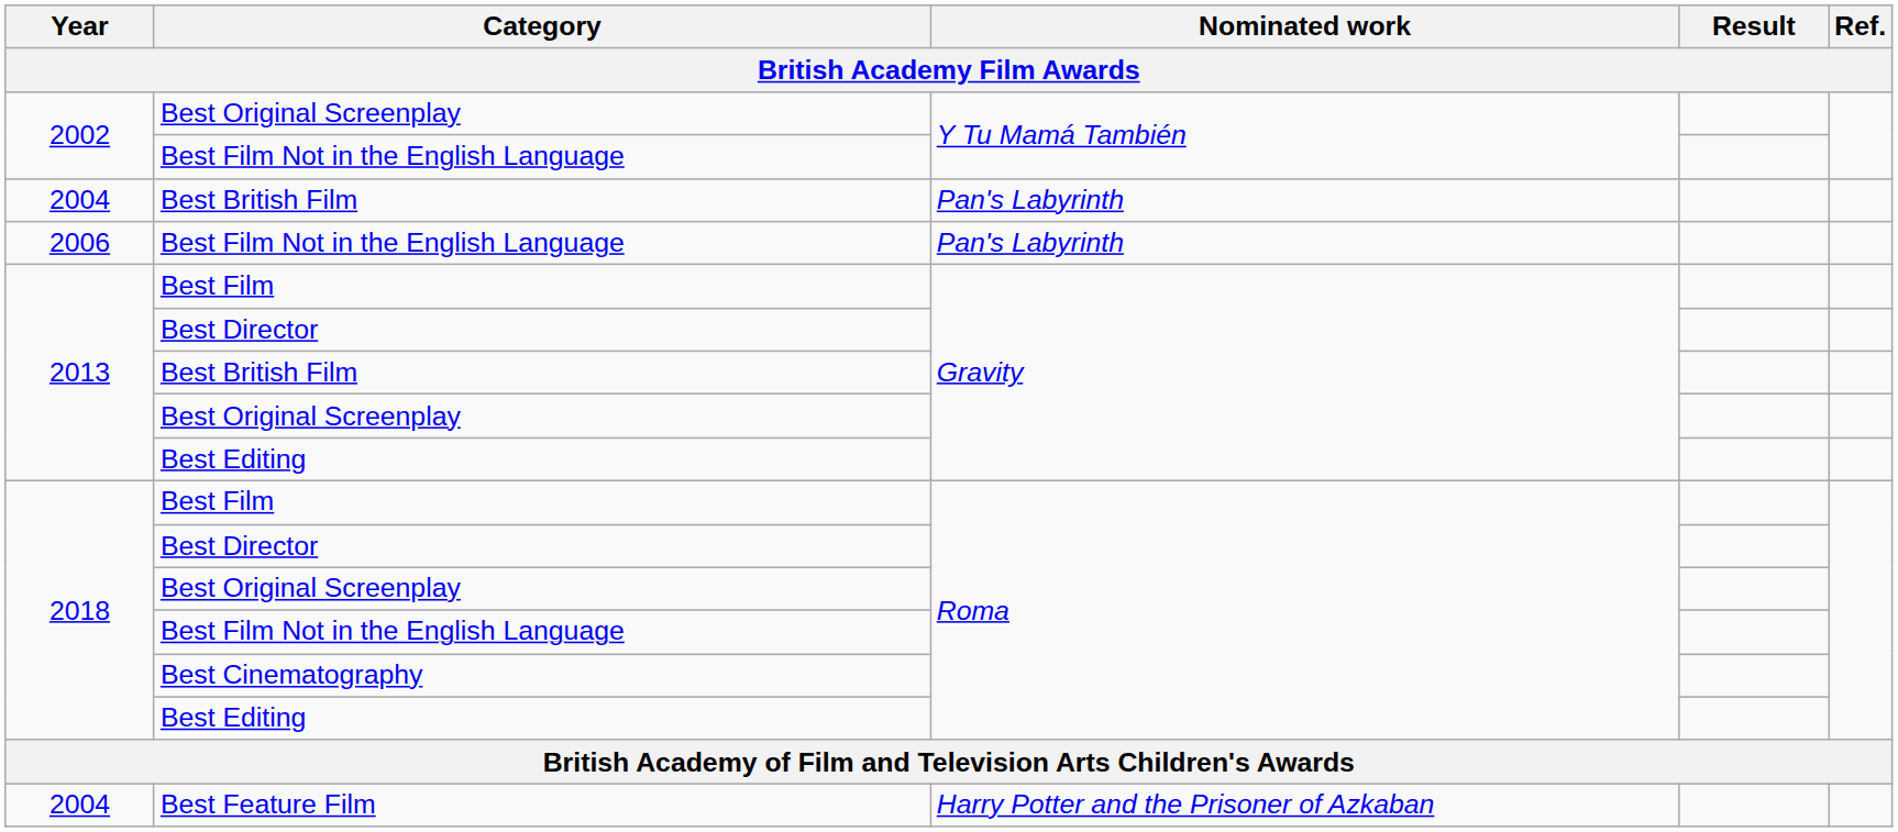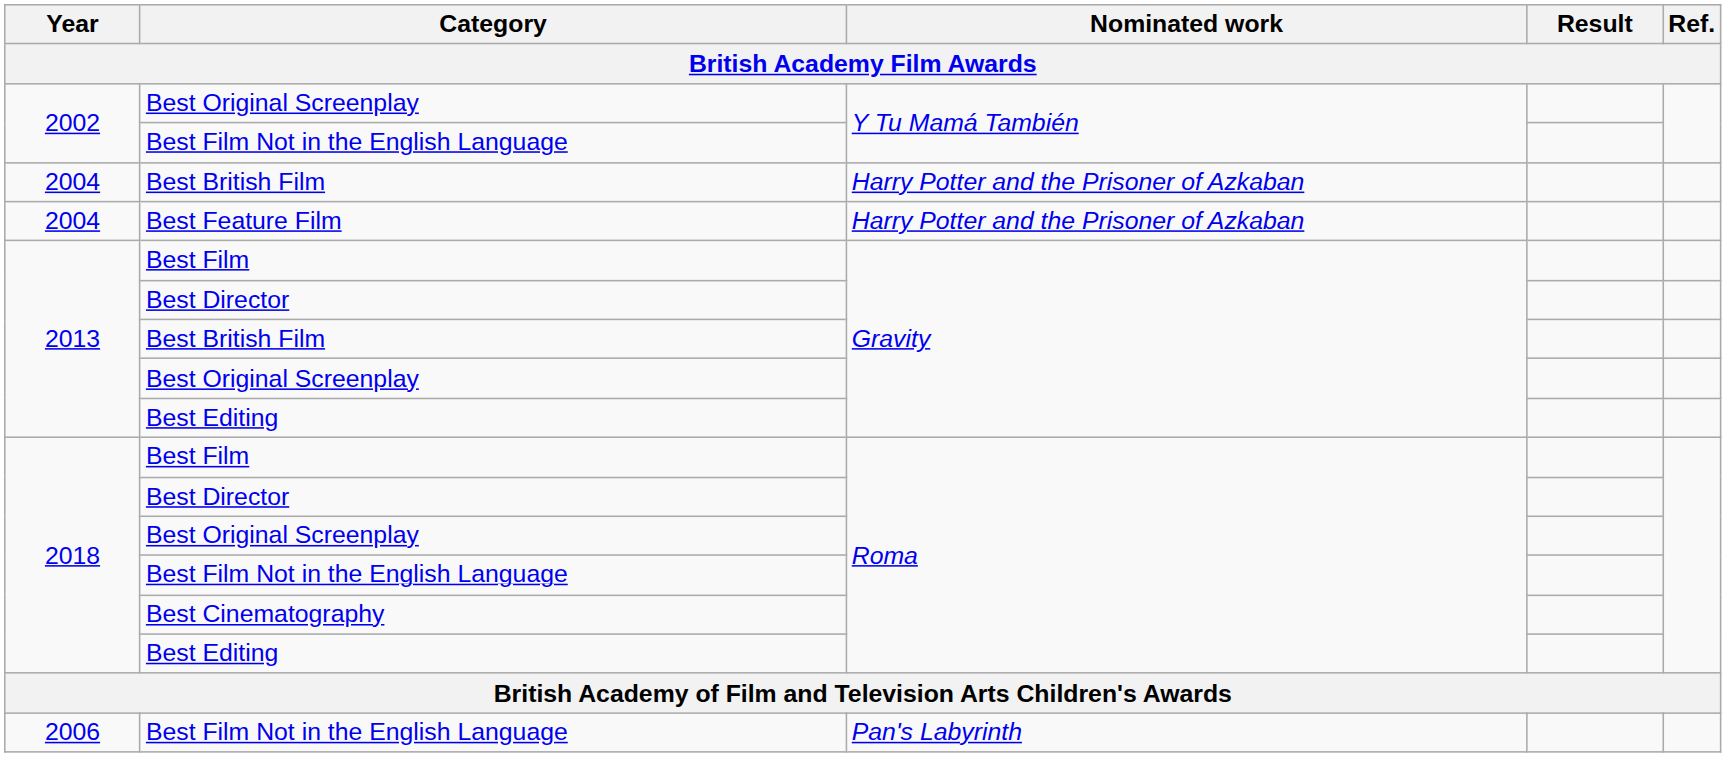 <table class=wikitable>
 <tr>
 <th scope="col" style="width:5em;">Year</th>
 <th scope="col" style="width:28em;">Category</th>
 <th scope="col" style="width:27em;">Nominated work</th>
 <th scope="col" style="width:5em;">Result</th>
 <th>Ref.</th>
 </tr>
 <tr>
 <th colspan=5><a href='#'>British Academy Film Awards</a></th>
 </tr>
 <tr>
 <td style="text-align:center;", rowspan="2"><a href='#'>2002</a></td>
 <td><a href='#'>Best Original Screenplay</a></td>
 <td rowspan="2"><em><a href='#'>Y Tu Mamá También</a></em></td>
 <td></td>
 <td style="text-align:center;", rowspan=2></td>
 </tr>
 <tr>
 <td><a href='#'>Best Film Not in the English Language</a></td>
 <td></td>
 </tr>
 <tr>
 <td style="text-align:center;"><a href='#'>2004</a></td>
 <td><a href='#'>Best British Film</a></td>
-<td><em><a href='#'>Pan's Labyrinth</a></em></td>
+<td><em><a href='#'>Harry Potter and the Prisoner of Azkaban</a></em></td>
 <td></td>
 <td style="text-align:center;"></td>
 </tr>
 <tr>
-<td style="text-align:center;"><a href='#'>2006</a></td>
-<td><a href='#'>Best Film Not in the English Language</a></td>
-<td><em><a href='#'>Pan's Labyrinth</a></em></td>
+<td style="text-align:center;"><a href='#'>2004</a></td>
+<td><a href='#'>Best Feature Film</a></td>
+<td><em><a href='#'>Harry Potter and the Prisoner of Azkaban</a></em></td>
 <td></td>
 <td style="text-align:center;"></td>
 </tr>
 <tr>
 <td style="text-align:center;", rowspan="5"><a href='#'>2013</a></td>
 <td><a href='#'>Best Film</a></td>
 <td rowspan="5"><em><a href='#'>Gravity</a></em></td>
 <td></td>
 <td style="text-align:center;"></td>
 </tr>
 <tr>
 <td><a href='#'>Best Director</a></td>
 <td></td>
 <td style="text-align:center;"></td>
 </tr>
 <tr>
 <td><a href='#'>Best British Film</a></td>
 <td></td>
 <td style="text-align:center;"></td>
 </tr>
 <tr>
 <td><a href='#'>Best Original Screenplay</a></td>
 <td></td>
 <td style="text-align:center;"></td>
 </tr>
 <tr>
 <td><a href='#'>Best Editing</a></td>
 <td></td>
 <td style="text-align:center;"></td>
 </tr>
 <tr>
 <td style="text-align:center;", rowspan="6"><a href='#'>2018</a></td>
 <td><a href='#'>Best Film</a></td>
 <td rowspan="6"><em><a href='#'>Roma</a></em></td>
 <td></td>
 <td style="text-align:center;", rowspan=6></td>
 </tr>
 <tr>
 <td><a href='#'>Best Director</a></td>
 <td></td>
 </tr>
 <tr>
 <td><a href='#'>Best Original Screenplay</a></td>
 <td></td>
 </tr>
 <tr>
 <td><a href='#'>Best Film Not in the English Language</a></td>
 <td></td>
 </tr>
 <tr>
 <td><a href='#'>Best Cinematography</a></td>
 <td></td>
 </tr>
 <tr>
 <td><a href='#'>Best Editing</a></td>
 <td></td>
 </tr>
 <tr>
 <th colspan=5>British Academy of Film and Television Arts Children's Awards</th>
 </tr>
 <tr>
-<td style="text-align:center;"><a href='#'>2004</a></td>
-<td><a href='#'>Best Feature Film</a></td>
-<td><em><a href='#'>Harry Potter and the Prisoner of Azkaban</a></em></td>
+<td style="text-align:center;"><a href='#'>2006</a></td>
+<td><a href='#'>Best Film Not in the English Language</a></td>
+<td><em><a href='#'>Pan's Labyrinth</a></em></td>
 <td></td>
 <td style="text-align:center;"></td>
 </tr>
 </table>
